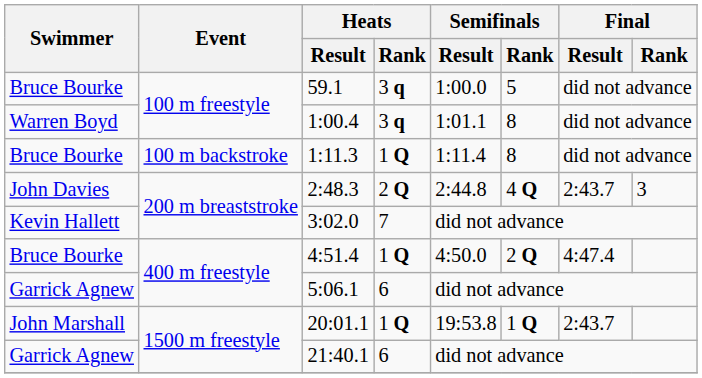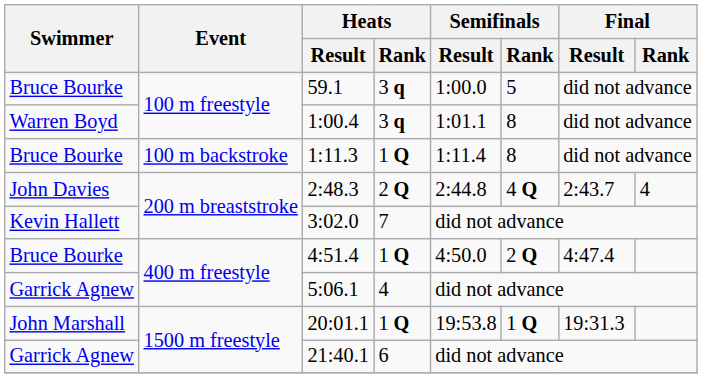 <table class=wikitable style="font-size:90%" style="text-align:center">
 <tr>
 <th rowspan=2>Swimmer</th>
 <th rowspan=2>Event</th>
 <th colspan=2>Heats</th>
 <th colspan=2>Semifinals</th>
 <th colspan=2>Final</th>
 </tr>
 <tr>
 <th>Result</th>
 <th>Rank</th>
 <th>Result</th>
 <th>Rank</th>
 <th>Result</th>
 <th>Rank</th>
 </tr>
 <tr>
 <td align=left><a href='#'>Bruce Bourke</a></td>
 <td align=left rowspan=2><a href='#'>100 m freestyle</a></td>
 <td>59.1</td>
 <td>3 <strong>q</strong></td>
 <td>1:00.0</td>
 <td>5</td>
 <td colspan=2>did not advance</td>
 </tr>
 <tr>
 <td align=left><a href='#'>Warren Boyd</a></td>
 <td>1:00.4</td>
 <td>3 <strong>q</strong></td>
 <td>1:01.1</td>
 <td>8</td>
 <td colspan=2>did not advance</td>
 </tr>
 <tr>
 <td align=left><a href='#'>Bruce Bourke</a></td>
 <td align=left><a href='#'>100 m backstroke</a></td>
 <td>1:11.3</td>
 <td>1 <strong>Q</strong></td>
 <td>1:11.4</td>
 <td>8</td>
 <td colspan=2>did not advance</td>
 </tr>
 <tr>
 <td align=left><a href='#'>John Davies</a></td>
 <td align=left rowspan=2><a href='#'>200 m breaststroke</a></td>
 <td>2:48.3</td>
 <td>2 <strong>Q</strong></td>
 <td>2:44.8</td>
 <td>4 <strong>Q</strong></td>
 <td>2:43.7</td>
-<td>3</td>
+<td>4</td>
 </tr>
 <tr>
 <td align=left><a href='#'>Kevin Hallett</a></td>
 <td>3:02.0</td>
 <td>7</td>
 <td colspan=4>did not advance</td>
 </tr>
 <tr>
 <td align=left><a href='#'>Bruce Bourke</a></td>
 <td align=left rowspan=2><a href='#'>400 m freestyle</a></td>
 <td>4:51.4</td>
 <td>1 <strong>Q</strong></td>
 <td>4:50.0</td>
 <td>2 <strong>Q</strong></td>
 <td>4:47.4</td>
 <td></td>
 </tr>
 <tr>
 <td align=left><a href='#'>Garrick Agnew</a></td>
 <td>5:06.1</td>
-<td>6</td>
+<td>4</td>
 <td colspan=4>did not advance</td>
 </tr>
 <tr>
 <td align=left><a href='#'>John Marshall</a></td>
 <td align=left rowspan=2><a href='#'>1500 m freestyle</a></td>
 <td>20:01.1</td>
 <td>1 <strong>Q</strong></td>
 <td>19:53.8</td>
 <td>1 <strong>Q</strong></td>
-<td>2:43.7</td>
+<td>19:31.3</td>
 <td></td>
 </tr>
 <tr>
 <td align=left><a href='#'>Garrick Agnew</a></td>
 <td>21:40.1</td>
 <td>6</td>
 <td colspan=4>did not advance</td>
 </tr>
 <tr>
 </tr>
 </table>
